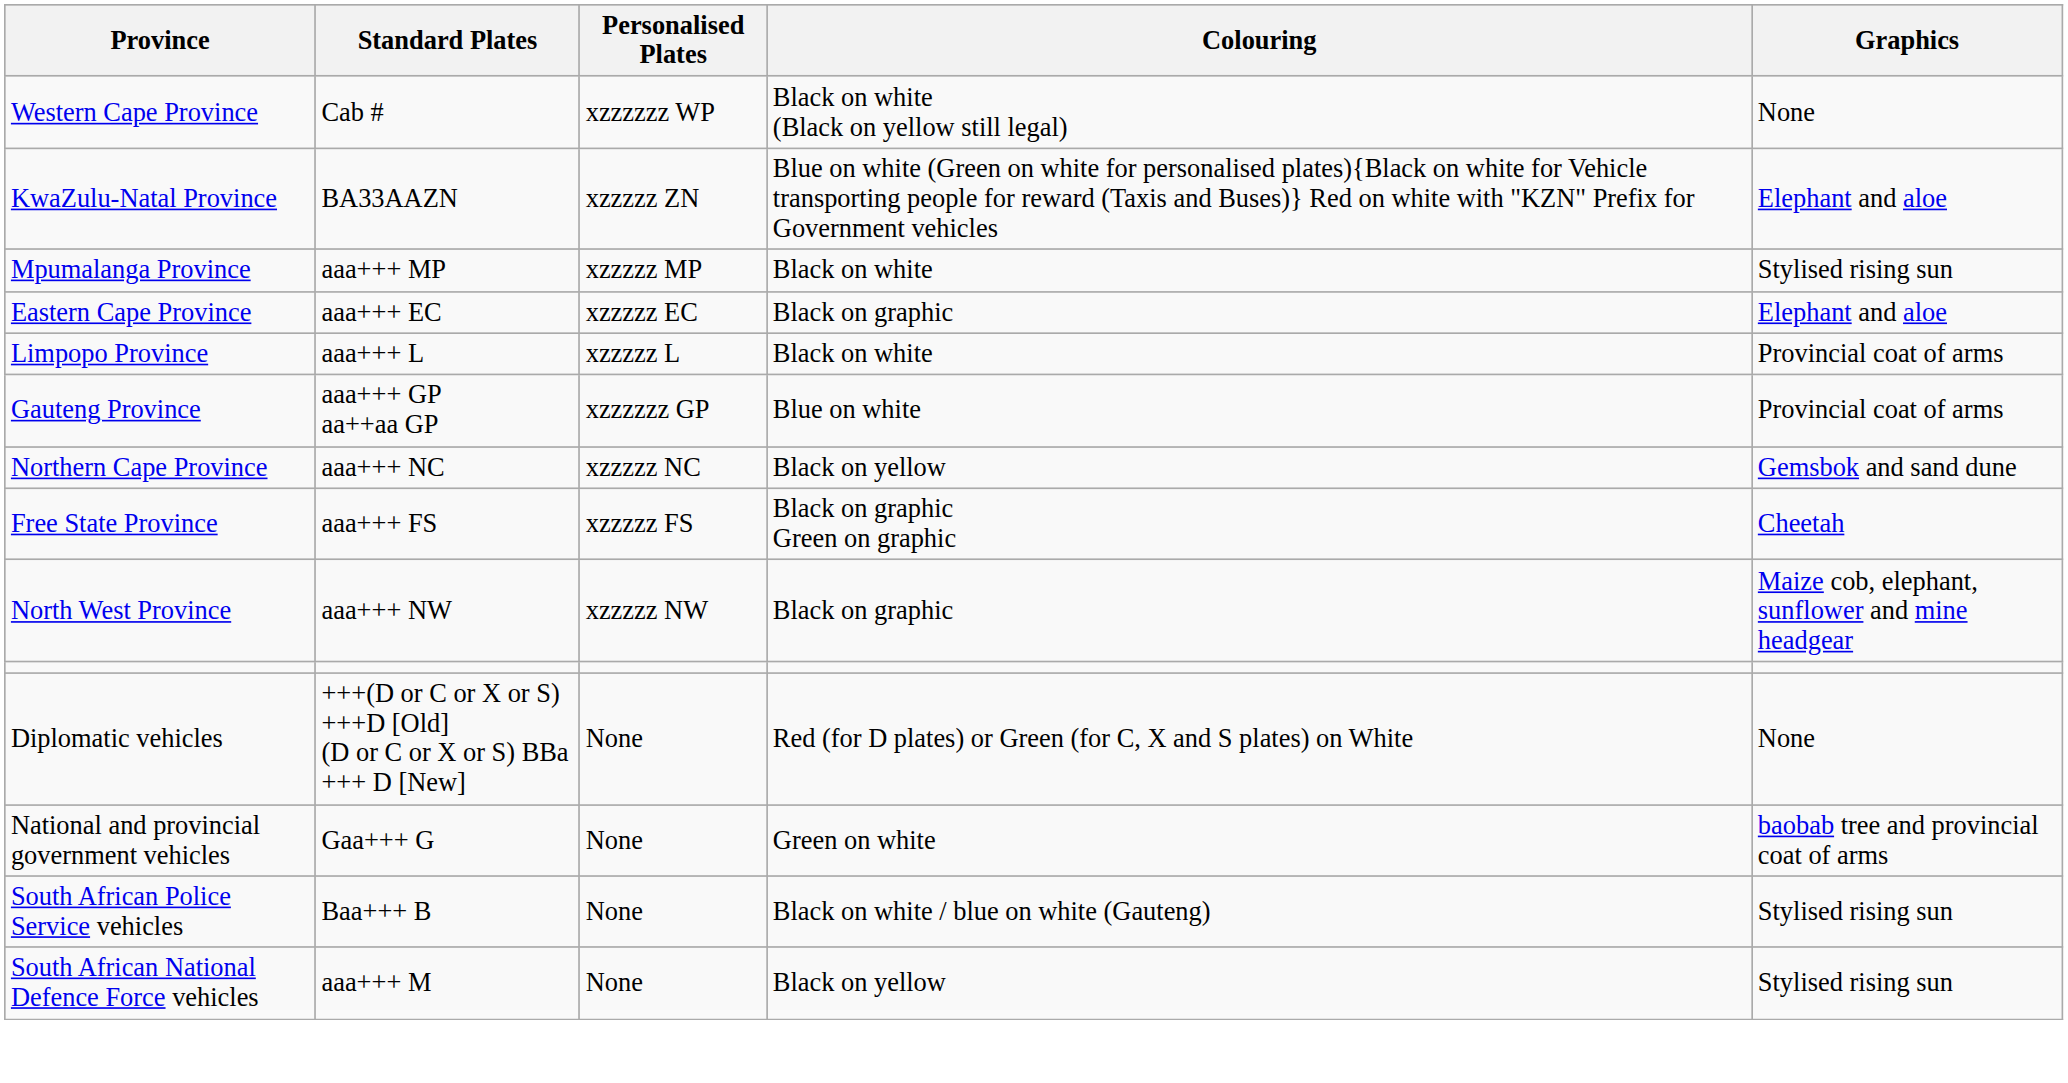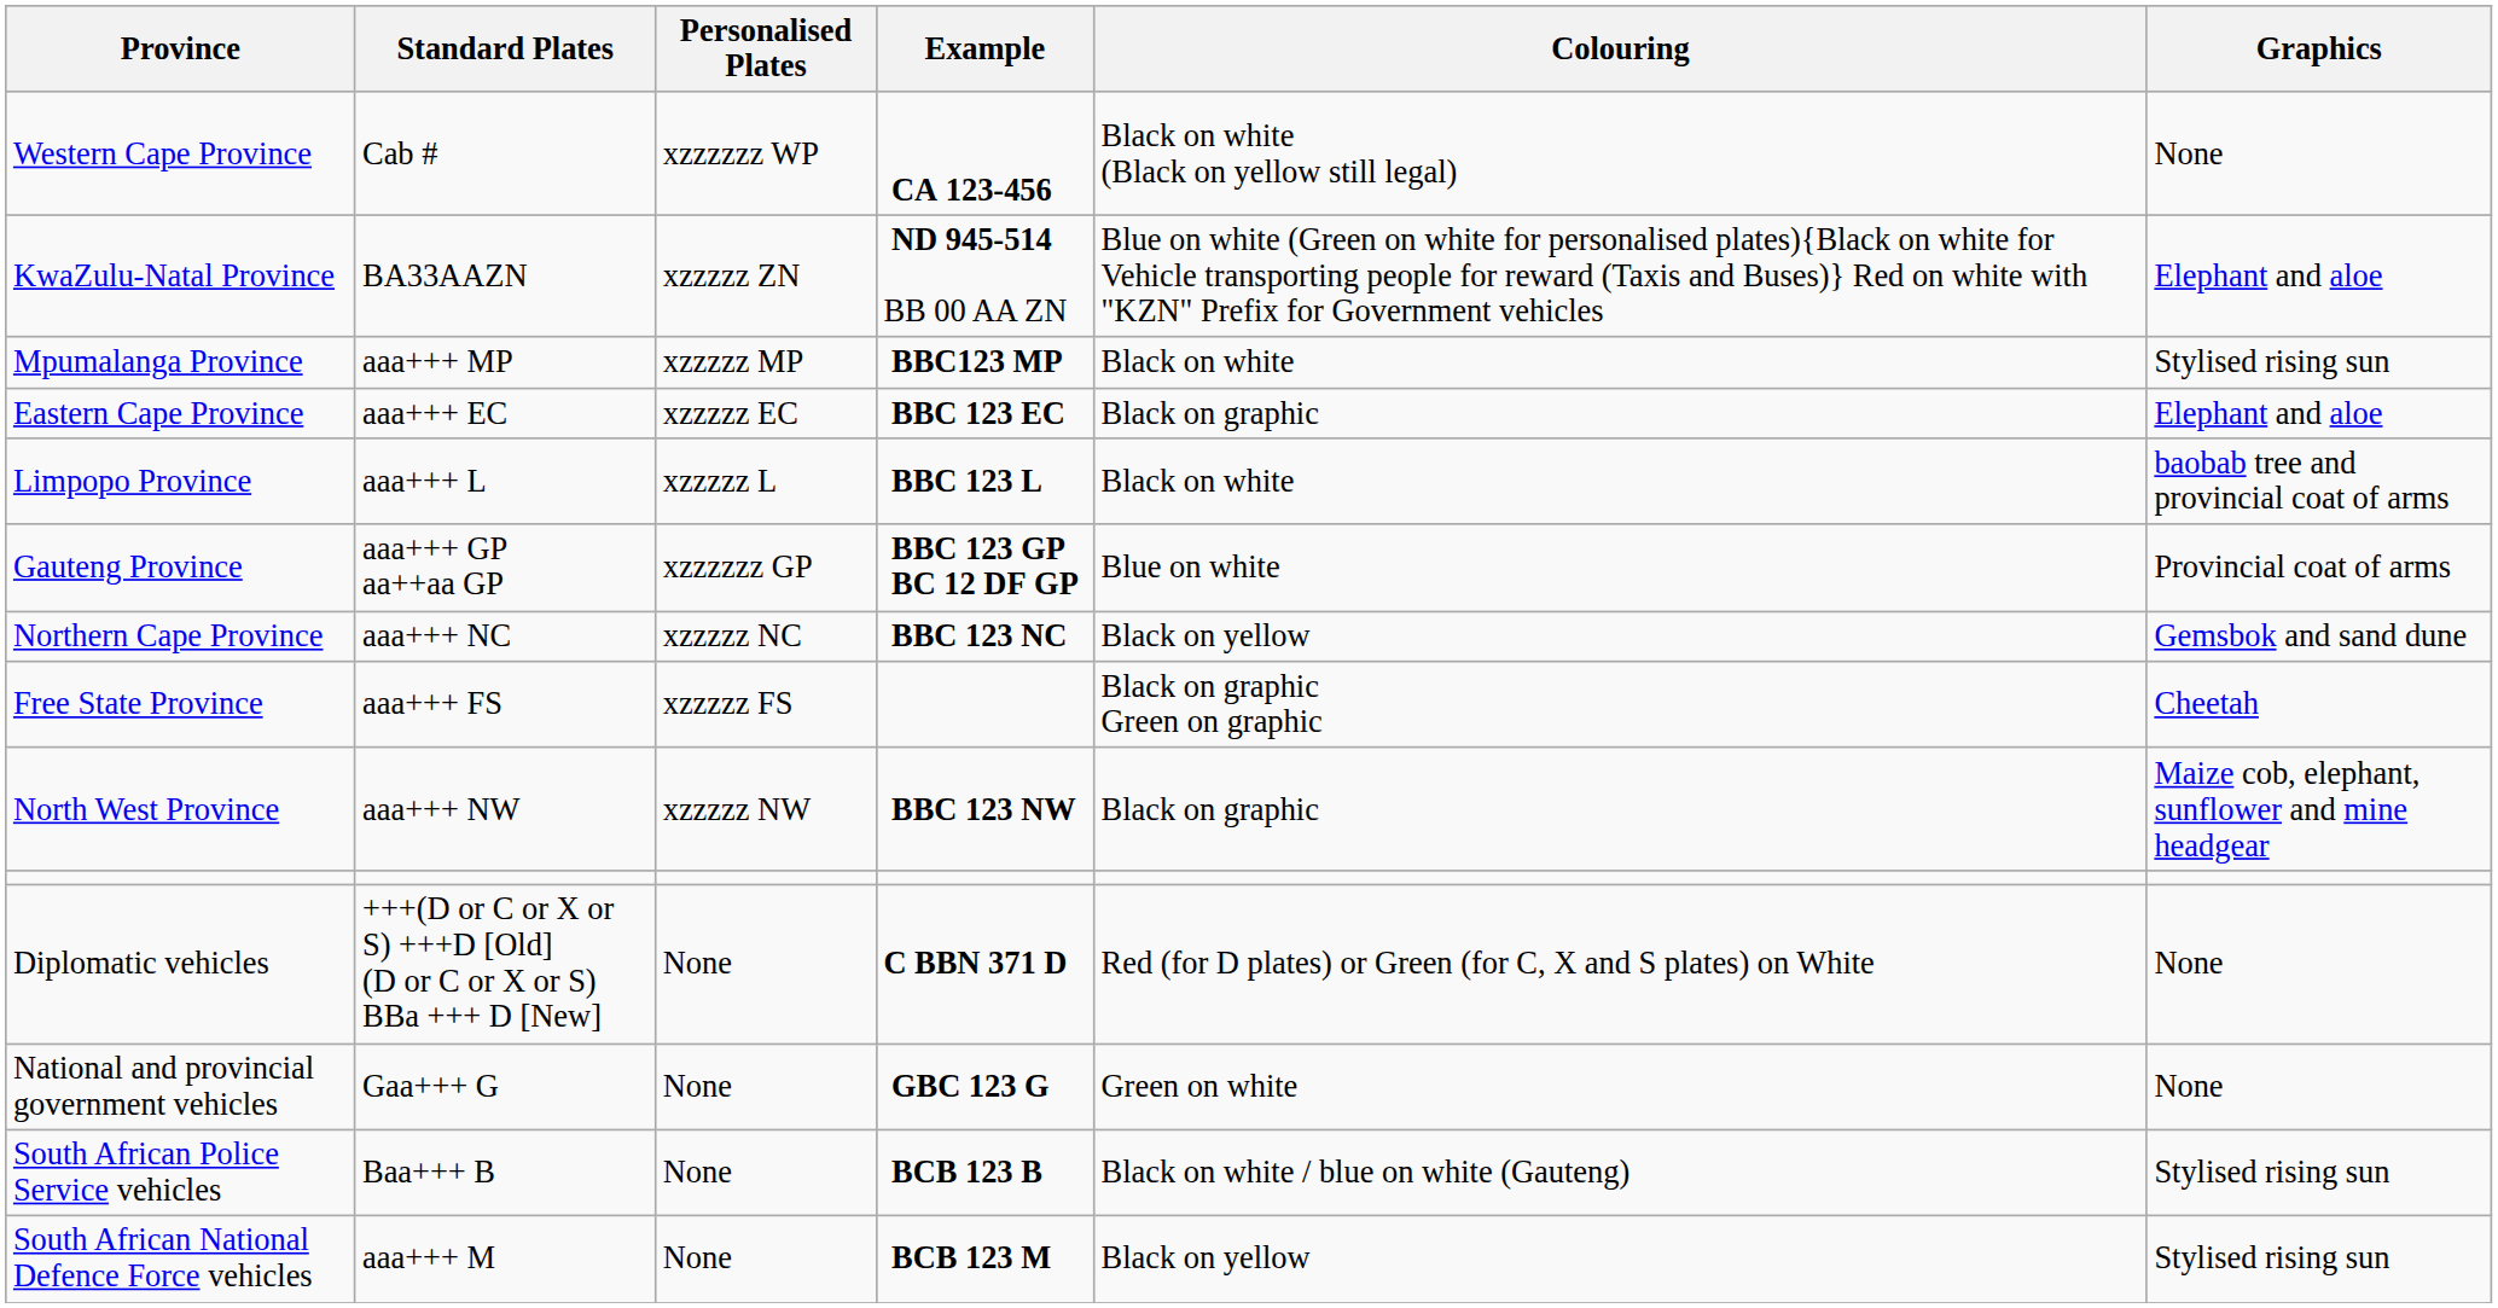 <table class="wikitable" style="text-align:left; border:1px">
 <tr>
 <th>Province</th>
 <th>Standard Plates</th>
 <th>Personalised Plates</th>
+<th>Example</th>
 <th>Colouring</th>
 <th>Graphics</th>
 </tr>
 <tr>
 <td><a href='#'>Western Cape Province</a></td>
 <td>Cab #</td>
 <td>xzzzzzz WP</td>
+<td><strong></strong><br><br><strong><span> CA 123-456 </span></strong></td>
 <td>Black on white<br>(Black on yellow still legal)</td>
 <td>None</td>
 </tr>
 <tr>
 <td><a href='#'>KwaZulu-Natal Province</a></td>
 <td>BA33AAZN</td>
 <td>xzzzzz ZN</td>
+<td><strong><span> ND 945-514 </span></strong><br><br>BB 00 AA ZN</td>
 <td>Blue on white (Green on white for personalised plates){Black on white for Vehicle transporting people for reward (Taxis and Buses)}  Red on white with "KZN" Prefix for Government vehicles</td>
 <td><a href='#'>Elephant</a> and <a href='#'>aloe</a></td>
 </tr>
 <tr>
 <td><a href='#'>Mpumalanga Province</a></td>
 <td>aaa+++ MP</td>
 <td>xzzzzz MP</td>
+<td><strong><span> BBC123 MP </span></strong> <br></td>
 <td>Black on white</td>
 <td>Stylised rising sun</td>
 </tr>
 <tr>
 <td><a href='#'>Eastern Cape Province</a></td>
 <td>aaa+++ EC</td>
 <td>xzzzzz EC</td>
+<td><strong><span> BBC 123 EC </span></strong> <br></td>
 <td>Black on graphic</td>
 <td><a href='#'>Elephant</a> and <a href='#'>aloe</a></td>
 </tr>
 <tr>
 <td><a href='#'>Limpopo Province</a></td>
 <td>aaa+++ L</td>
 <td>xzzzzz L</td>
+<td><strong><span> BBC 123 L </span></strong> <br></td>
 <td>Black on white</td>
-<td>Provincial coat of arms</td>
+<td><a href='#'>baobab</a> tree and provincial coat of arms</td>
 </tr>
 <tr>
 <td><a href='#'>Gauteng Province</a></td>
 <td>aaa+++ GP<br>aa++aa GP</td>
 <td>xzzzzzz GP</td>
+<td><strong><span> BBC 123 GP <br> BC 12 DF GP </span></strong><br></td>
 <td>Blue on white</td>
 <td>Provincial coat of arms</td>
 </tr>
 <tr>
 <td><a href='#'>Northern Cape Province</a></td>
 <td>aaa+++ NC</td>
 <td>xzzzzz NC</td>
+<td><strong><span> BBC 123 NC </span></strong> <br></td>
 <td>Black on yellow</td>
 <td><a href='#'>Gemsbok</a> and sand dune</td>
 </tr>
 <tr>
 <td><a href='#'>Free State Province</a></td>
 <td>aaa+++ FS</td>
 <td>xzzzzz FS</td>
+<td><br></td>
 <td>Black on graphic<br>Green on graphic</td>
 <td><a href='#'>Cheetah</a></td>
 </tr>
 <tr>
 <td><a href='#'>North West Province</a></td>
 <td>aaa+++ NW</td>
 <td>xzzzzz NW</td>
+<td><strong> BBC 123 NW </strong><br></td>
 <td>Black on graphic</td>
 <td><a href='#'>Maize</a> cob, elephant, <a href='#'>sunflower</a> and <a href='#'>mine headgear</a></td>
 </tr>
 <tr>
+<td></td>
 <td></td>
 <td></td>
 <td></td>
 <td></td>
 <td></td>
 </tr>
 <tr>
 <td>Diplomatic vehicles</td>
 <td>+++(D or C or X or S) +++D [Old]<br>(D or C or X or S) BBa +++ D [New]</td>
 <td>None</td>
+<td><strong><span>C BBN 371 D </span></strong></td>
 <td>Red (for D plates) or Green (for C, X and S plates) on White</td>
 <td>None</td>
 </tr>
 <tr>
 <td>National and provincial government vehicles</td>
 <td>Gaa+++ G</td>
 <td>None</td>
+<td><strong><span> GBC 123 G </span></strong></td>
 <td>Green on white</td>
-<td><a href='#'>baobab</a> tree and provincial coat of arms</td>
+<td>None</td>
 </tr>
 <tr>
 <td><a href='#'>South African Police Service</a> vehicles</td>
 <td>Baa+++ B</td>
 <td>None</td>
+<td><strong><span> BCB 123 B </span></strong> <br></td>
 <td>Black on white / blue on white (Gauteng)</td>
 <td>Stylised rising sun</td>
 </tr>
 <tr>
 <td><a href='#'>South African National Defence Force</a> vehicles</td>
 <td>aaa+++ M</td>
 <td>None</td>
+<td><strong><span> BCB 123 M </span></strong></td>
 <td>Black on yellow</td>
 <td>Stylised rising sun</td>
 </tr>
 </table>
